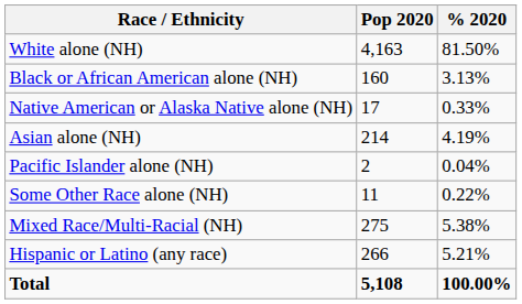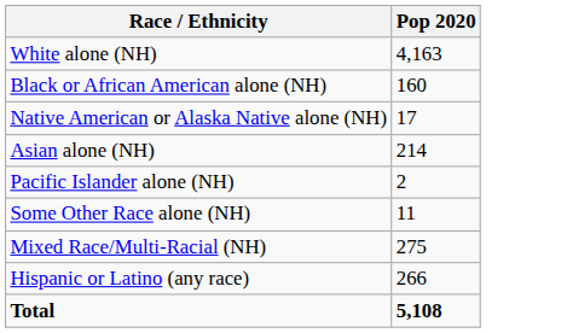 <table class="wikitable">
 <tr>
 <th>Race / Ethnicity</th>
 <th>Pop 2020</th>
-<th>% 2020</th>
 </tr>
 <tr>
 <td><a href='#'>White</a> alone (NH)</td>
 <td>4,163</td>
-<td>81.50%</td>
 </tr>
 <tr>
 <td><a href='#'>Black or African American</a> alone (NH)</td>
 <td>160</td>
-<td>3.13%</td>
 </tr>
 <tr>
 <td><a href='#'>Native American</a> or <a href='#'>Alaska Native</a> alone (NH)</td>
 <td>17</td>
-<td>0.33%</td>
 </tr>
 <tr>
 <td><a href='#'>Asian</a> alone (NH)</td>
 <td>214</td>
-<td>4.19%</td>
 </tr>
 <tr>
 <td><a href='#'>Pacific Islander</a> alone (NH)</td>
 <td>2</td>
-<td>0.04%</td>
 </tr>
 <tr>
 <td><a href='#'>Some Other Race</a> alone (NH)</td>
 <td>11</td>
-<td>0.22%</td>
 </tr>
 <tr>
 <td><a href='#'>Mixed Race/Multi-Racial</a> (NH)</td>
 <td>275</td>
-<td>5.38%</td>
 </tr>
 <tr>
 <td><a href='#'>Hispanic or Latino</a> (any race)</td>
 <td>266</td>
-<td>5.21%</td>
 </tr>
 <tr>
 <td><strong>Total</strong></td>
 <td><strong>5,108</strong></td>
-<td><strong>100.00%</strong></td>
 </tr>
 </table>
